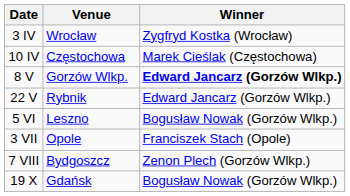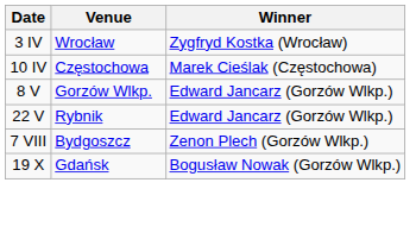 <table class=wikitable>
 <tr>
 <th width=40px>Date</th>
 <th width=110px>Venue</th>
 <th>Winner</th>
 </tr>
 <tr>
 <td align=center>3 IV</td>
 <td><a href='#'>Wrocław</a></td>
 <td><a href='#'>Zygfryd Kostka</a> (Wrocław)</td>
 </tr>
 <tr>
 <td align=center>10 IV</td>
 <td><a href='#'>Częstochowa</a></td>
 <td><a href='#'>Marek Cieślak</a> (Częstochowa)</td>
 </tr>
 <tr>
 <td align=center>8 V</td>
 <td><a href='#'>Gorzów Wlkp.</a></td>
-<td><strong><a href='#'>Edward Jancarz</a> (Gorzów Wlkp.)</strong></td>
+<td><a href='#'>Edward Jancarz</a> (Gorzów Wlkp.)</td>
 </tr>
 <tr>
 <td align=center>22 V</td>
 <td><a href='#'>Rybnik</a></td>
 <td><a href='#'>Edward Jancarz</a> (Gorzów Wlkp.)</td>
-</tr>
-<tr>
-<td align=center>5 VI</td>
-<td><a href='#'>Leszno</a></td>
-<td><a href='#'>Bogusław Nowak</a> (Gorzów Wlkp.)</td>
-</tr>
-<tr>
-<td align=center>3 VII</td>
-<td><a href='#'>Opole</a></td>
-<td><a href='#'>Franciszek Stach</a> (Opole)</td>
 </tr>
 <tr>
 <td align=center>7 VIII</td>
 <td><a href='#'>Bydgoszcz</a></td>
 <td><a href='#'>Zenon Plech</a> (Gorzów Wlkp.)</td>
 </tr>
 <tr>
 <td align=center>19 X</td>
 <td><a href='#'>Gdańsk</a></td>
 <td><a href='#'>Bogusław Nowak</a> (Gorzów Wlkp.)</td>
 </tr>
 </table>
